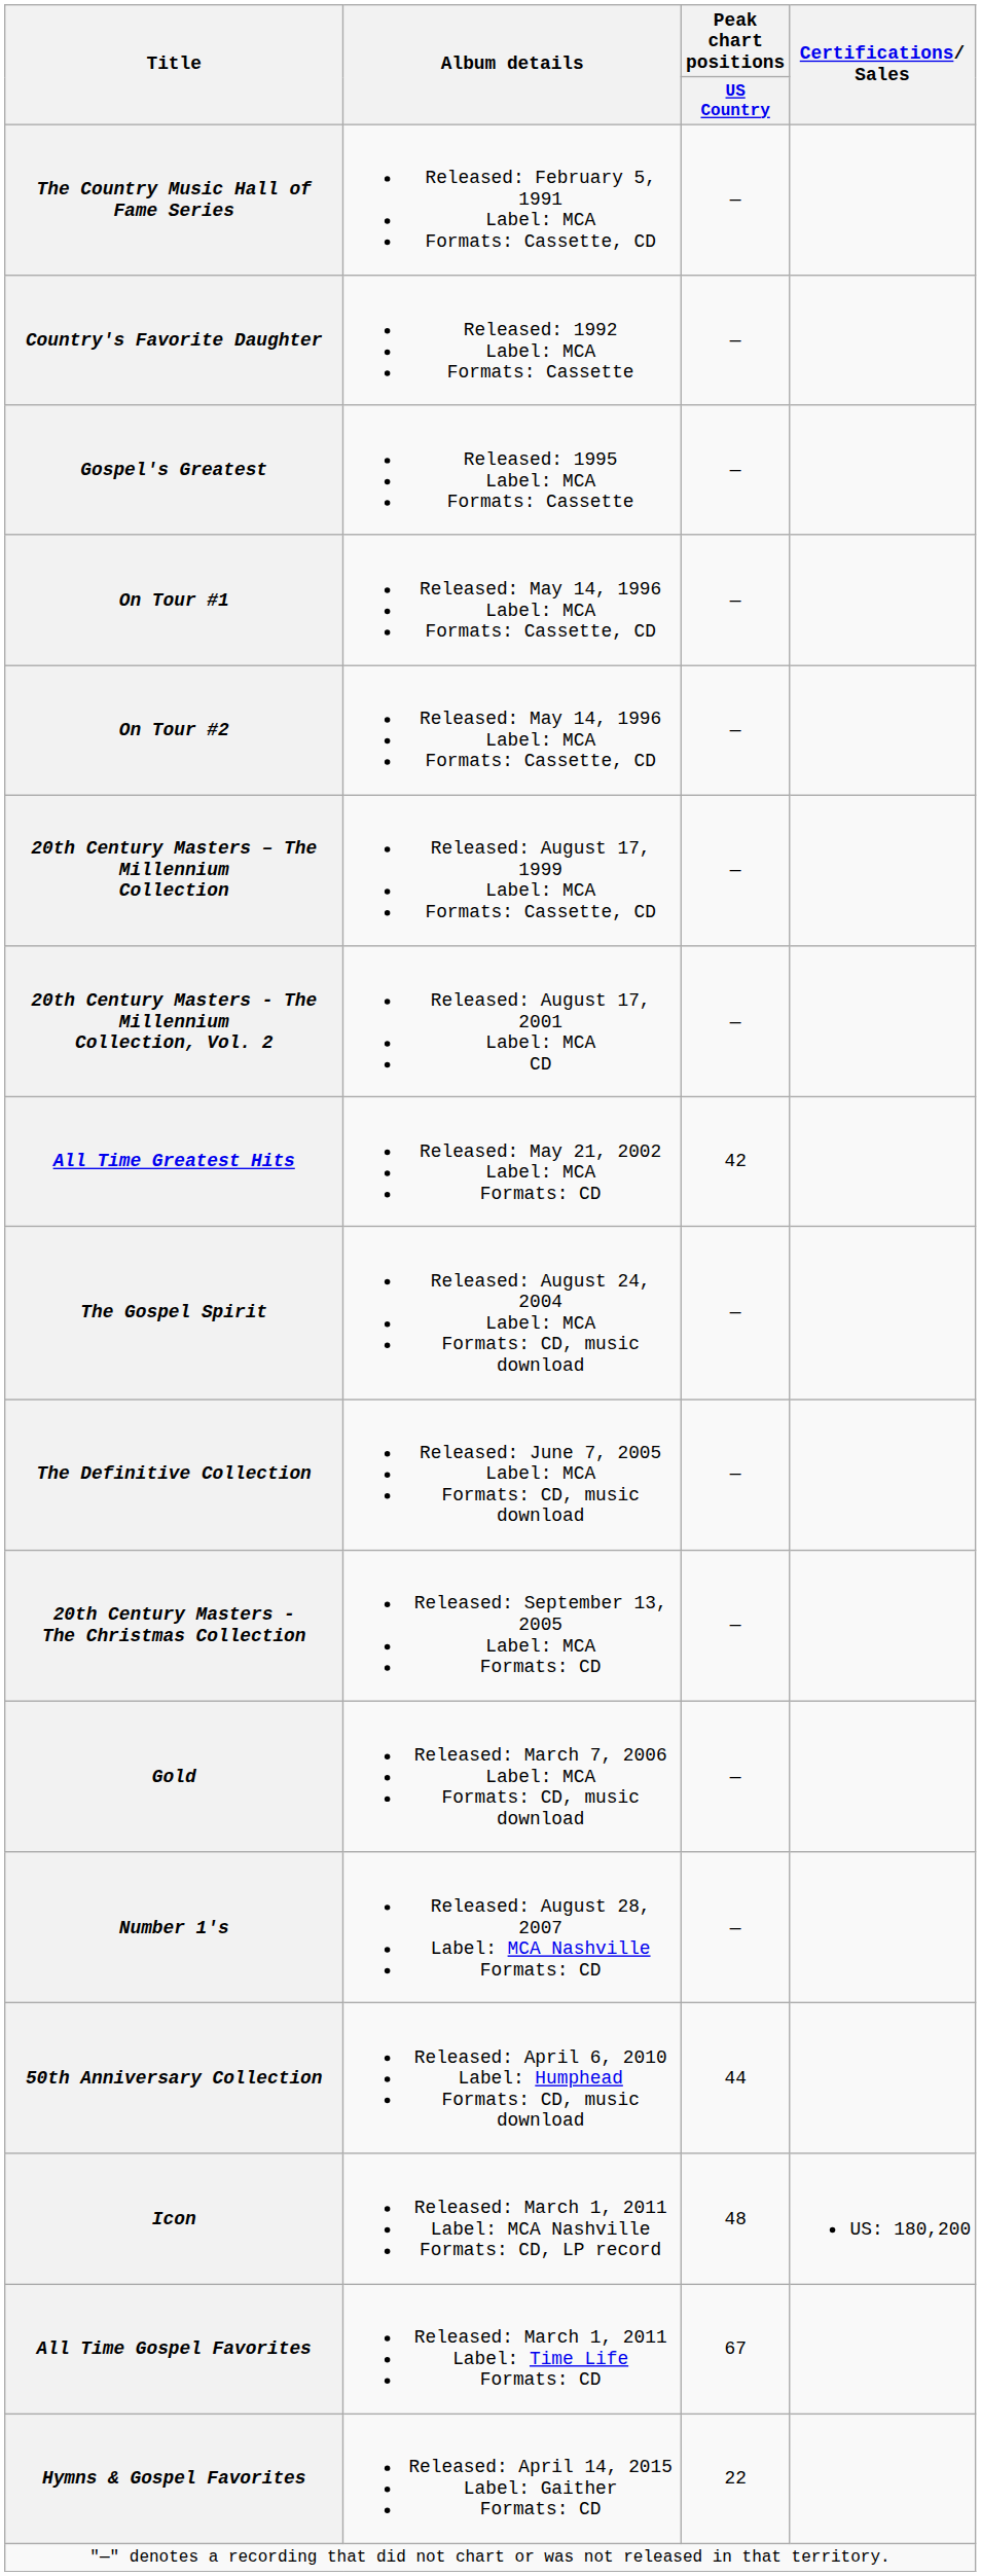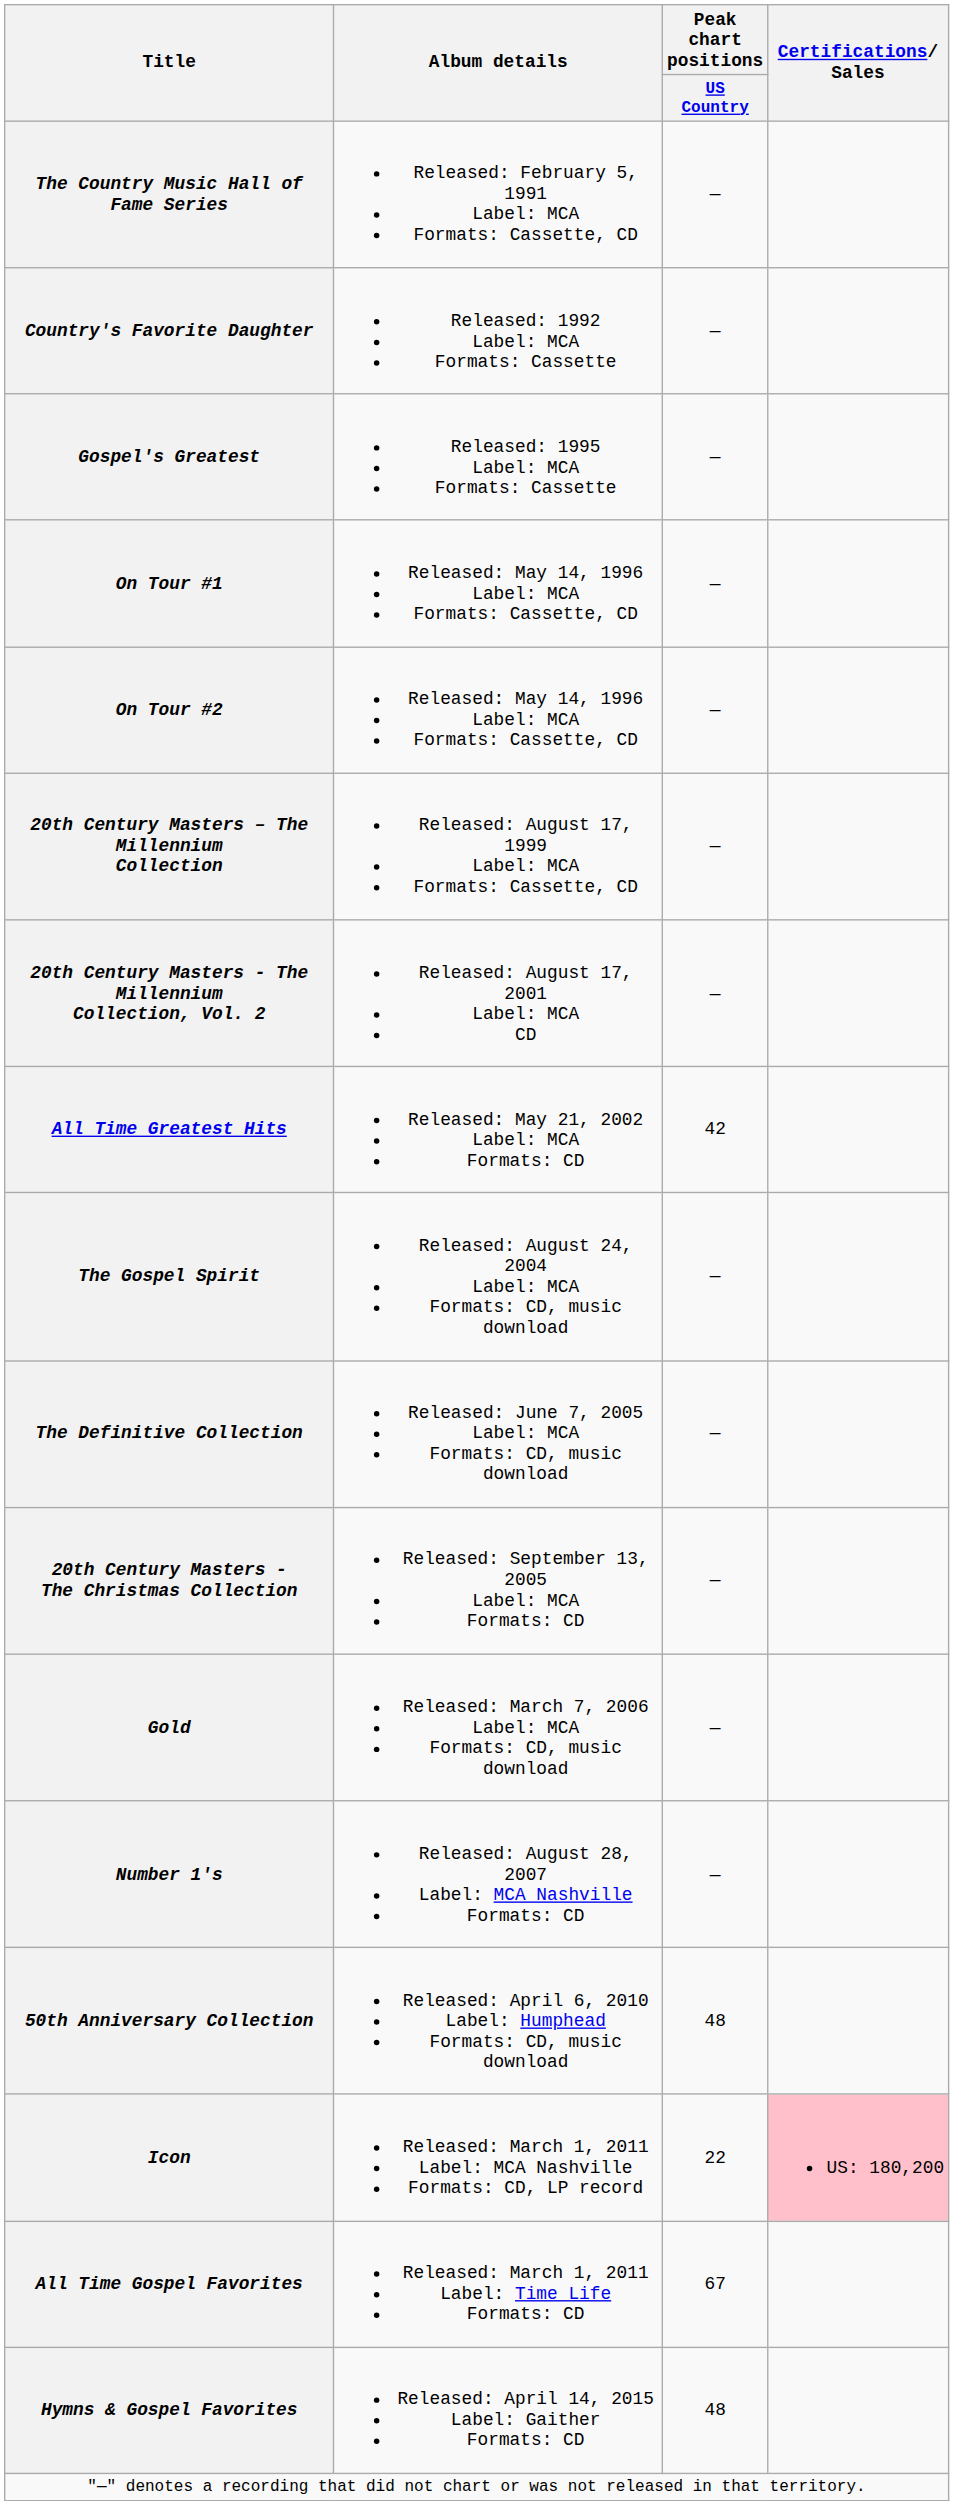 <table class="wikitable plainrowheaders" style="text-align:center;" border="1">
 <tr>
 <th scope="col" rowspan="2" style="width:18em;">Title</th>
 <th scope="col" rowspan="2" style="width:18em;">Album details</th>
 <th scope="col" colspan="1">Peak<br>chart<br>positions</th>
 <th scope="col" rowspan="2"><a href='#'>Certifications</a>/<br>Sales</th>
 </tr>
 <tr>
 <th scope="col" style="width:3em;font-size:90%;"><a href='#'>US<br>Country</a><br></th>
 </tr>
 <tr>
 <th scope="row"><em>The Country Music Hall of Fame Series</em></th>
 <td><br><ul><li>Released: February 5, 1991</li><li>Label: MCA</li><li>Formats: Cassette, CD</li></ul></td>
 <td>—</td>
 <td></td>
 </tr>
 <tr>
 <th scope="row"><em>Country's Favorite Daughter</em></th>
 <td><br><ul><li>Released: 1992</li><li>Label: MCA</li><li>Formats: Cassette</li></ul></td>
 <td>—</td>
 <td></td>
 </tr>
 <tr>
 <th scope="row"><em>Gospel's Greatest</em><br></th>
 <td><br><ul><li>Released: 1995</li><li>Label: MCA</li><li>Formats: Cassette</li></ul></td>
 <td>—</td>
 <td></td>
 </tr>
 <tr>
 <th scope="row"><em>On Tour #1</em><br></th>
 <td><br><ul><li>Released: May 14, 1996</li><li>Label: MCA</li><li>Formats: Cassette, CD</li></ul></td>
 <td>—</td>
 <td></td>
 </tr>
 <tr>
 <th scope="row"><em>On Tour #2</em><br></th>
 <td><br><ul><li>Released: May 14, 1996</li><li>Label: MCA</li><li>Formats: Cassette, CD</li></ul></td>
 <td>—</td>
 <td></td>
 </tr>
 <tr>
 <th scope="row"><em>20th Century Masters – The Millennium<br>Collection</em></th>
 <td><br><ul><li>Released: August 17, 1999</li><li>Label: MCA</li><li>Formats: Cassette, CD</li></ul></td>
 <td>—</td>
 <td></td>
 </tr>
 <tr>
 <th scope="row"><em>20th Century Masters - The Millennium<br>Collection, Vol. 2</em></th>
 <td><br><ul><li>Released: August 17, 2001</li><li>Label: MCA</li><li>CD</li></ul></td>
 <td>—</td>
 <td></td>
 </tr>
 <tr>
 <th scope="row"><em><a href='#'>All Time Greatest Hits</a></em></th>
 <td><br><ul><li>Released: May 21, 2002</li><li>Label: MCA</li><li>Formats: CD</li></ul></td>
 <td>42</td>
 <td></td>
 </tr>
 <tr>
 <th scope="row"><em>The Gospel Spirit</em></th>
 <td><br><ul><li>Released: August 24, 2004</li><li>Label: MCA</li><li>Formats: CD, music download</li></ul></td>
 <td>—</td>
 <td></td>
 </tr>
 <tr>
 <th scope="row"><em>The Definitive Collection</em></th>
 <td><br><ul><li>Released: June 7, 2005</li><li>Label: MCA</li><li>Formats: CD, music download</li></ul></td>
 <td>—</td>
 <td></td>
 </tr>
 <tr>
 <th scope="row"><em>20th Century Masters -<br>The Christmas Collection</em></th>
 <td><br><ul><li>Released: September 13, 2005</li><li>Label: MCA</li><li>Formats: CD</li></ul></td>
 <td>—</td>
 <td></td>
 </tr>
 <tr>
 <th scope="row"><em>Gold</em></th>
 <td><br><ul><li>Released: March 7, 2006</li><li>Label: MCA</li><li>Formats: CD, music download</li></ul></td>
 <td>—</td>
 <td></td>
 </tr>
 <tr>
 <th scope="row"><em>Number 1's</em></th>
 <td><br><ul><li>Released: August 28, 2007</li><li>Label: <a href='#'>MCA Nashville</a></li><li>Formats: CD</li></ul></td>
 <td>—</td>
 <td></td>
 </tr>
 <tr>
 <th scope="row"><em>50th Anniversary Collection</em></th>
 <td><br><ul><li>Released: April 6, 2010</li><li>Label: <a href='#'>Humphead</a></li><li>Formats: CD, music download</li></ul></td>
-<td>44</td>
+<td>48</td>
 <td></td>
 </tr>
 <tr>
 <th scope="row"><em>Icon</em></th>
 <td><br><ul><li>Released: March 1, 2011</li><li>Label: MCA Nashville</li><li>Formats: CD, LP record</li></ul></td>
-<td>48</td>
-<td><br><ul><li>US: 180,200</li></ul></td>
+<td>22</td>
+<td style="background: pink;"><br><ul><li>US: 180,200</li></ul></td>
 </tr>
 <tr>
 <th scope="row"><em>All Time Gospel Favorites</em></th>
 <td><br><ul><li>Released: March 1, 2011</li><li>Label: <a href='#'>Time Life</a></li><li>Formats: CD</li></ul></td>
 <td>67</td>
 <td></td>
 </tr>
 <tr>
 <th scope="row"><em>Hymns & Gospel Favorites</em></th>
 <td><br><ul><li>Released: April 14, 2015</li><li>Label: Gaither</li><li>Formats: CD</li></ul></td>
-<td>22</td>
+<td>48</td>
 <td></td>
 </tr>
 <tr>
 <td colspan="4" style="font-size:90%">"—" denotes a recording that did not chart or was not released in that territory.</td>
 </tr>
 <tr>
 </tr>
 </table>
